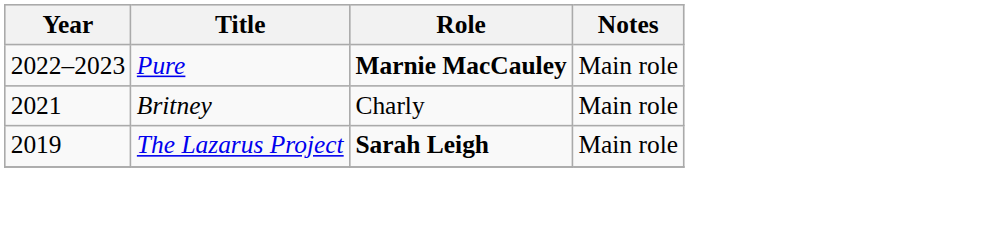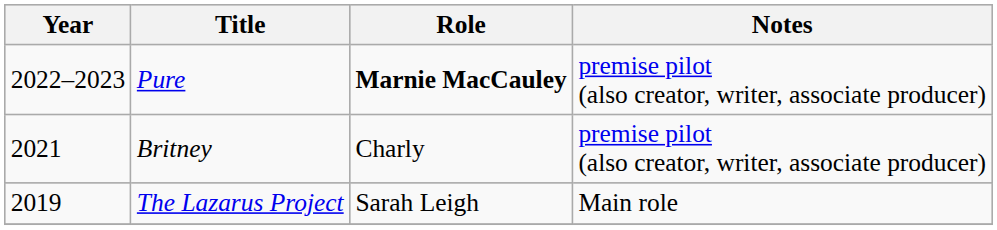 <table class = "wikitable sortable">
 <tr>
 <th>Year</th>
 <th>Title</th>
 <th>Role</th>
 <th class = "unsortable">Notes</th>
 </tr>
 <tr>
 <td>2022–2023</td>
 <td><em><a href='#'>Pure</a></em></td>
 <td><strong>Marnie MacCauley</strong></td>
-<td>Main role</td>
+<td><a href='#'>premise pilot</a><br>(also creator, writer, associate producer)</td>
 </tr>
 <tr>
 <td>2021</td>
 <td><em>Britney</em></td>
 <td>Charly</td>
-<td>Main role</td>
+<td><a href='#'>premise pilot</a><br>(also creator, writer, associate producer)</td>
 </tr>
 <tr>
 <td>2019</td>
 <td><em><a href='#'>The Lazarus Project</a></em></td>
-<td><strong>Sarah Leigh</strong></td>
+<td>Sarah Leigh</td>
 <td>Main role</td>
 </tr>
 <tr>
 </tr>
 </table>
